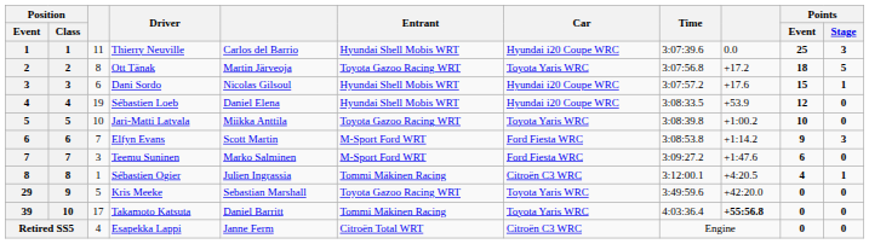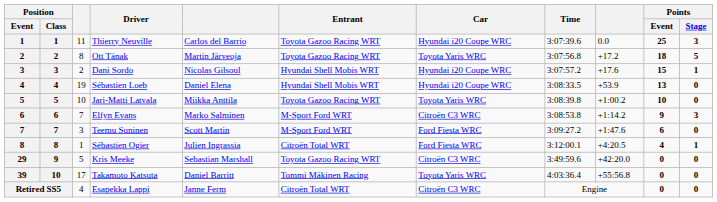 <table class="wikitable" width=85% style="font-size: 85%;">
 <tr>
 <th colspan="2">Position</th>
 <th rowspan="2"></th>
 <th rowspan="2">Driver</th>
 <th rowspan="2"></th>
 <th rowspan="2">Entrant</th>
 <th rowspan="2">Car</th>
 <th rowspan="2">Time</th>
 <th rowspan="2"></th>
 <th colspan="2">Points</th>
 </tr>
 <tr>
 <th>Event</th>
 <th>Class</th>
 <th>Event</th>
 <th><a href='#'>Stage</a></th>
 </tr>
 <tr>
 <th>1</th>
 <th>1</th>
 <td align="center">11</td>
 <td><a href='#'>Thierry Neuville</a></td>
 <td><a href='#'>Carlos del Barrio</a></td>
-<td><a href='#'>Hyundai Shell Mobis WRT</a></td>
+<td nowrap><a href='#'>Toyota Gazoo Racing WRT</a></td>
 <td nowrap><a href='#'>Hyundai i20 Coupe WRC</a></td>
 <td>3:07:39.6</td>
 <td>0.0</td>
 <td align="center"><strong>25</strong></td>
 <td align="center"><strong>3</strong></td>
 </tr>
 <tr>
 <th>2</th>
 <th>2</th>
 <td align="center">8</td>
 <td><a href='#'>Ott Tänak</a></td>
 <td><a href='#'>Martin Järveoja</a></td>
 <td nowrap><a href='#'>Toyota Gazoo Racing WRT</a></td>
 <td><a href='#'>Toyota Yaris WRC</a></td>
 <td>3:07:56.8</td>
 <td>+17.2</td>
 <td align="center"><strong>18</strong></td>
 <td align="center"><strong>5</strong></td>
 </tr>
 <tr>
 <th>3</th>
 <th>3</th>
-<td align="center">6</td>
+<td align="center">2</td>
 <td><a href='#'>Dani Sordo</a></td>
 <td><a href='#'>Nicolas Gilsoul</a></td>
 <td><a href='#'>Hyundai Shell Mobis WRT</a></td>
 <td><a href='#'>Hyundai i20 Coupe WRC</a></td>
 <td>3:07:57.2</td>
 <td>+17.6</td>
 <td align="center"><strong>15</strong></td>
 <td align="center"><strong>1</strong></td>
 </tr>
 <tr>
 <th>4</th>
 <th>4</th>
 <td align="center">19</td>
 <td><a href='#'>Sébastien Loeb</a></td>
 <td><a href='#'>Daniel Elena</a></td>
 <td><a href='#'>Hyundai Shell Mobis WRT</a></td>
 <td><a href='#'>Hyundai i20 Coupe WRC</a></td>
 <td>3:08:33.5</td>
 <td>+53.9</td>
-<td align="center"><strong>12</strong></td>
+<td align="center"><strong>13</strong></td>
 <td align="center"><strong>0</strong></td>
 </tr>
 <tr>
 <th>5</th>
 <th>5</th>
 <td align="center">10</td>
 <td nowrap><a href='#'>Jari-Matti Latvala</a></td>
 <td><a href='#'>Miikka Anttila</a></td>
 <td><a href='#'>Toyota Gazoo Racing WRT</a></td>
 <td><a href='#'>Toyota Yaris WRC</a></td>
 <td>3:08:39.8</td>
 <td>+1:00.2</td>
 <td align="center"><strong>10</strong></td>
 <td align="center"><strong>0</strong></td>
 </tr>
 <tr>
 <th>6</th>
 <th>6</th>
 <td align="center">7</td>
 <td><a href='#'>Elfyn Evans</a></td>
-<td><a href='#'>Scott Martin</a></td>
+<td><a href='#'>Marko Salminen</a></td>
 <td><a href='#'>M-Sport Ford WRT</a></td>
-<td><a href='#'>Ford Fiesta WRC</a></td>
+<td><a href='#'>Citroën C3 WRC</a></td>
 <td>3:08:53.8</td>
 <td>+1:14.2</td>
 <td align="center"><strong>9</strong></td>
 <td align="center"><strong>3</strong></td>
 </tr>
 <tr>
 <th>7</th>
 <th>7</th>
 <td align="center">3</td>
 <td><a href='#'>Teemu Suninen</a></td>
-<td><a href='#'>Marko Salminen</a></td>
+<td><a href='#'>Scott Martin</a></td>
 <td><a href='#'>M-Sport Ford WRT</a></td>
 <td><a href='#'>Ford Fiesta WRC</a></td>
 <td>3:09:27.2</td>
 <td>+1:47.6</td>
 <td align="center"><strong>6</strong></td>
 <td align="center"><strong>0</strong></td>
 </tr>
 <tr>
 <th>8</th>
 <th>8</th>
 <td align="center">1</td>
 <td><a href='#'>Sébastien Ogier</a></td>
 <td><a href='#'>Julien Ingrassia</a></td>
-<td><a href='#'>Tommi Mäkinen Racing</a></td>
-<td><a href='#'>Citroën C3 WRC</a></td>
+<td><a href='#'>Citroën Total WRT</a></td>
+<td><a href='#'>Ford Fiesta WRC</a></td>
 <td>3:12:00.1</td>
 <td>+4:20.5</td>
 <td align="center"><strong>4</strong></td>
 <td align="center"><strong>1</strong></td>
 </tr>
 <tr>
 <th>29</th>
 <th>9</th>
 <td align="center">5</td>
 <td><a href='#'>Kris Meeke</a></td>
 <td nowrap><a href='#'>Sebastian Marshall</a></td>
 <td><a href='#'>Toyota Gazoo Racing WRT</a></td>
-<td><a href='#'>Toyota Yaris WRC</a></td>
+<td><a href='#'>Citroën C3 WRC</a></td>
 <td>3:49:59.6</td>
 <td>+42:20.0</td>
 <td align="center"><strong>0</strong></td>
 <td align="center"><strong>0</strong></td>
 </tr>
 <tr>
 <th>39</th>
 <th>10</th>
 <td align="center">17</td>
 <td nowrap><a href='#'>Takamoto Katsuta</a></td>
 <td><a href='#'>Daniel Barritt</a></td>
 <td><a href='#'>Tommi Mäkinen Racing</a></td>
 <td><a href='#'>Toyota Yaris WRC</a></td>
 <td>4:03:36.4</td>
-<td><strong>+55:56.8</strong></td>
+<td>+55:56.8</td>
 <td align="center"><strong>0</strong></td>
 <td align="center"><strong>0</strong></td>
 </tr>
 <tr>
 <th colspan="2" nowrap>Retired SS5</th>
 <td align="center">4</td>
 <td><a href='#'>Esapekka Lappi</a></td>
 <td><a href='#'>Janne Ferm</a></td>
 <td><a href='#'>Citroën Total WRT</a></td>
 <td><a href='#'>Citroën C3 WRC</a></td>
 <td align="center" colspan="2">Engine</td>
 <td align="center"><strong>0</strong></td>
 <td align="center"><strong>0</strong></td>
 </tr>
 </table>
